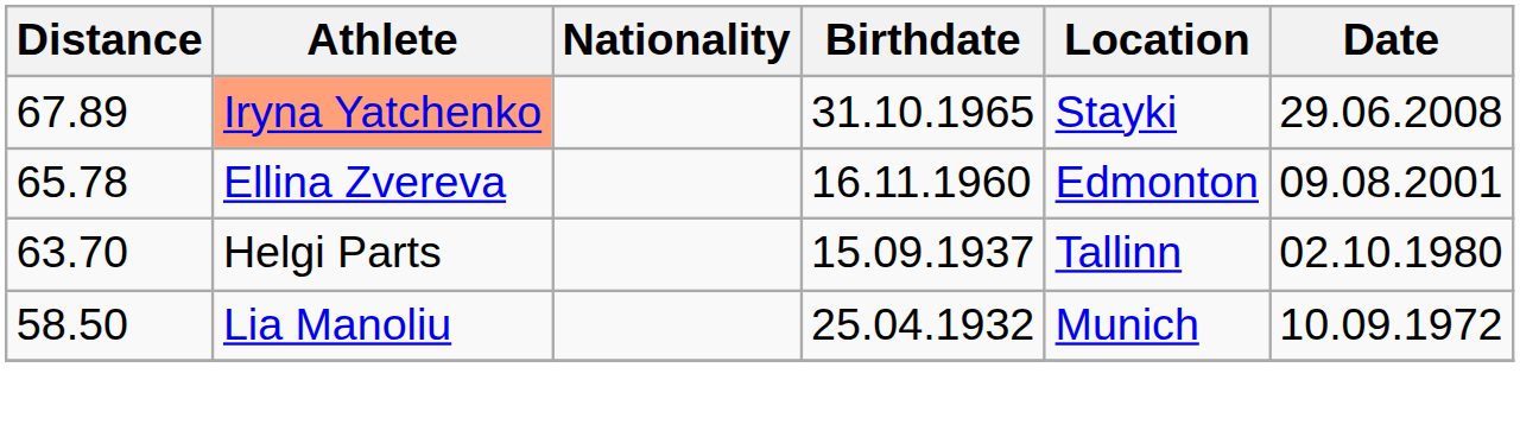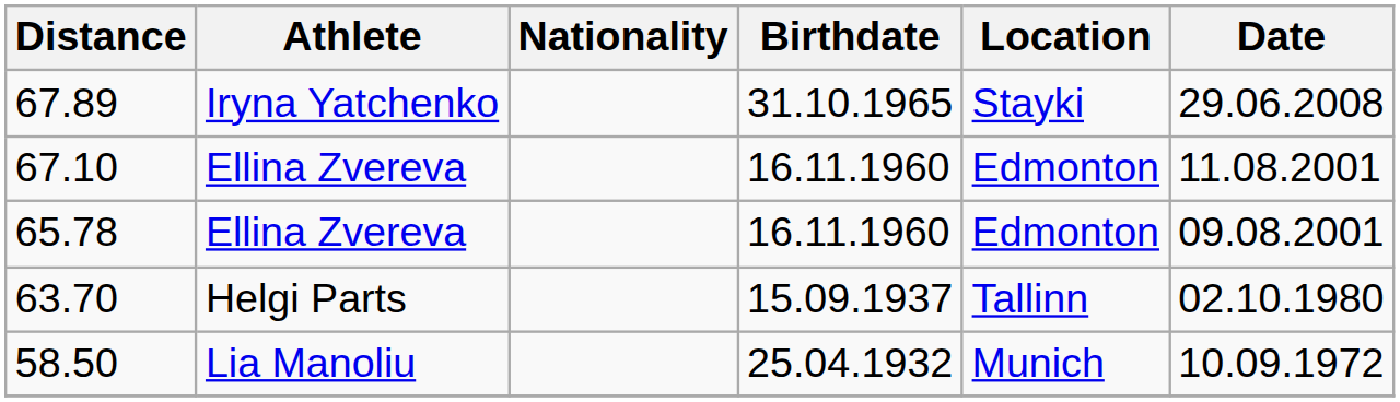 <table class="wikitable">
 <tr>
 <th>Distance</th>
 <th>Athlete</th>
 <th>Nationality</th>
 <th>Birthdate</th>
 <th>Location</th>
 <th>Date</th>
 </tr>
 <tr>
 <td>67.89</td>
-<td style="background: lightsalmon;"><a href='#'>Iryna Yatchenko</a></td>
+<td><a href='#'>Iryna Yatchenko</a></td>
 <td></td>
 <td>31.10.1965</td>
 <td><a href='#'>Stayki</a></td>
 <td>29.06.2008</td>
+</tr>
+<tr>
+<td>67.10</td>
+<td><a href='#'>Ellina Zvereva</a></td>
+<td></td>
+<td>16.11.1960</td>
+<td><a href='#'>Edmonton</a></td>
+<td>11.08.2001</td>
 </tr>
 <tr>
 <td>65.78</td>
 <td><a href='#'>Ellina Zvereva</a></td>
 <td></td>
 <td>16.11.1960</td>
 <td><a href='#'>Edmonton</a></td>
 <td>09.08.2001</td>
 </tr>
 <tr>
 <td>63.70</td>
 <td>Helgi Parts</td>
 <td></td>
 <td>15.09.1937</td>
 <td><a href='#'>Tallinn</a></td>
 <td>02.10.1980</td>
 </tr>
 <tr>
 <td>58.50</td>
 <td><a href='#'>Lia Manoliu</a></td>
 <td></td>
 <td>25.04.1932</td>
 <td><a href='#'>Munich</a></td>
 <td>10.09.1972</td>
 </tr>
 <tr>
 </tr>
 </table>
